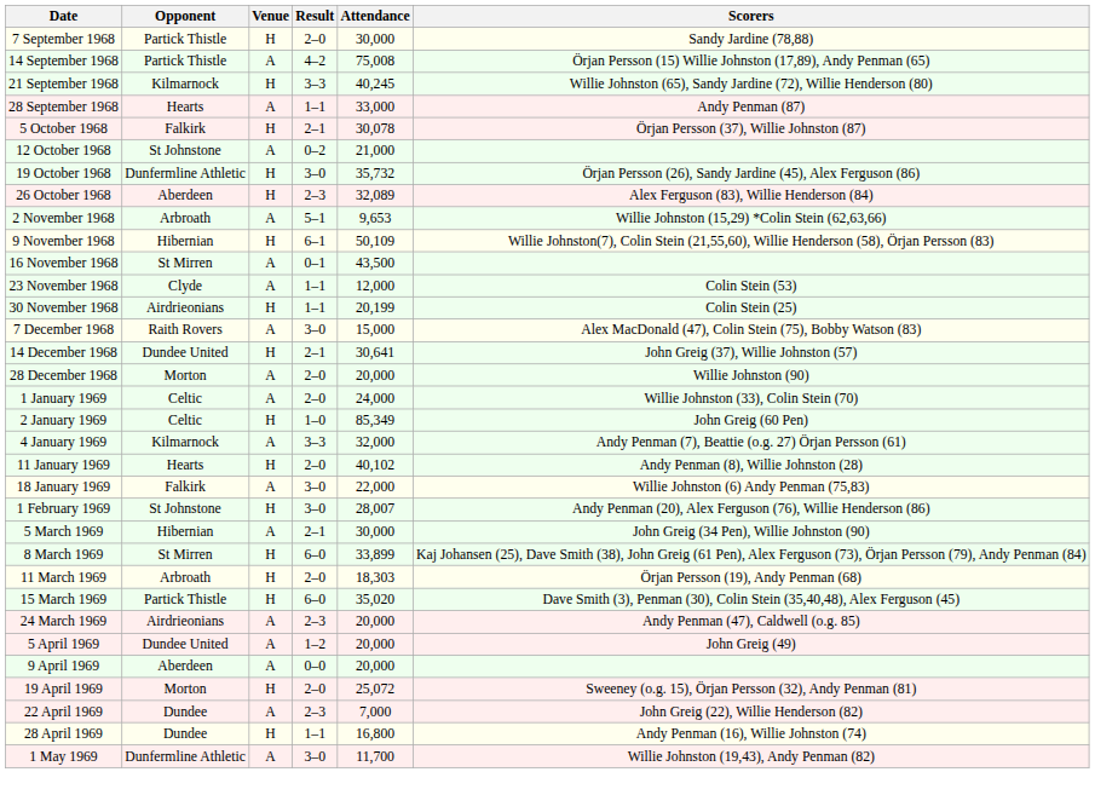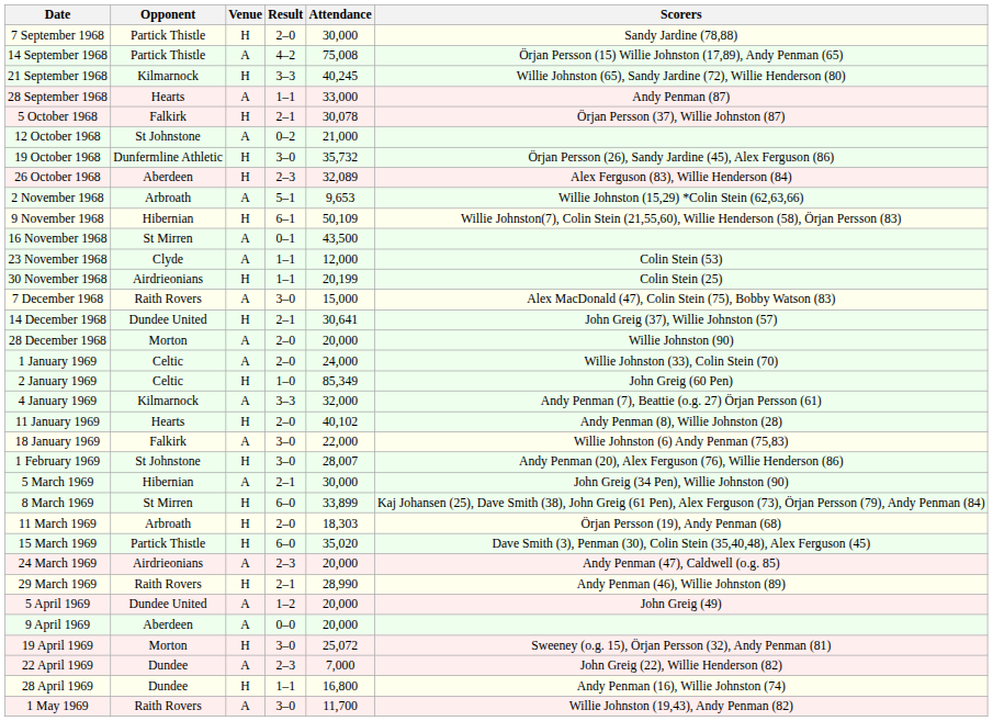 <table class="wikitable sortable" style="font-size:100%; text-align:center">
 <tr>
 <th>Date</th>
 <th>Opponent</th>
 <th>Venue</th>
 <th>Result</th>
 <th>Attendance</th>
 <th>Scorers</th>
 </tr>
 <tr bgcolor = "#FFFFEE">
 <td>7 September 1968</td>
 <td>Partick Thistle</td>
 <td>H</td>
 <td>2–0</td>
 <td>30,000</td>
 <td>Sandy Jardine (78,88)</td>
 </tr>
 <tr bgcolor = "#EEFFEE">
 <td>14 September 1968</td>
 <td>Partick Thistle</td>
 <td>A</td>
 <td>4–2</td>
 <td>75,008</td>
 <td>Örjan Persson (15) Willie Johnston (17,89), Andy Penman (65)</td>
 </tr>
 <tr bgcolor = "#EEFFEE">
 <td>21 September 1968</td>
 <td>Kilmarnock</td>
 <td>H</td>
 <td>3–3</td>
 <td>40,245</td>
 <td>Willie Johnston (65), Sandy Jardine (72), Willie Henderson (80)</td>
 </tr>
 <tr bgcolor = "#FFEEEE">
 <td>28 September 1968</td>
 <td>Hearts</td>
 <td>A</td>
 <td>1–1</td>
 <td>33,000</td>
 <td>Andy Penman (87)</td>
 </tr>
 <tr bgcolor = "#FFEEEE">
 <td>5 October 1968</td>
 <td>Falkirk</td>
 <td>H</td>
 <td>2–1</td>
 <td>30,078</td>
 <td>Örjan Persson (37), Willie Johnston (87)</td>
 </tr>
 <tr bgcolor = "#EEFFEE">
 <td>12 October 1968</td>
 <td>St Johnstone</td>
 <td>A</td>
 <td>0–2</td>
 <td>21,000</td>
 <td></td>
 </tr>
 <tr bgcolor = "#EEFFEE">
 <td>19 October 1968</td>
 <td>Dunfermline Athletic</td>
 <td>H</td>
 <td>3–0</td>
 <td>35,732</td>
 <td>Örjan Persson (26), Sandy Jardine (45), Alex Ferguson (86)</td>
 </tr>
 <tr bgcolor = "#FFEEEE">
 <td>26 October 1968</td>
 <td>Aberdeen</td>
 <td>H</td>
 <td>2–3</td>
 <td>32,089</td>
 <td>Alex Ferguson (83), Willie Henderson (84)</td>
 </tr>
 <tr bgcolor = "#EEFFEE">
 <td>2 November 1968</td>
 <td>Arbroath</td>
 <td>A</td>
 <td>5–1</td>
 <td>9,653</td>
 <td>Willie Johnston (15,29) *Colin Stein (62,63,66)</td>
 </tr>
 <tr bgcolor = "#FFFFEE">
 <td>9 November 1968</td>
 <td>Hibernian</td>
 <td>H</td>
 <td>6–1</td>
 <td>50,109</td>
 <td>Willie Johnston(7), Colin Stein (21,55,60), Willie Henderson (58), Örjan Persson (83)</td>
 </tr>
 <tr bgcolor = "#EEFFEE">
 <td>16 November 1968</td>
 <td>St Mirren</td>
 <td>A</td>
 <td>0–1</td>
 <td>43,500</td>
 <td></td>
 </tr>
 <tr bgcolor = "#EEFFEE">
 <td>23 November 1968</td>
 <td>Clyde</td>
 <td>A</td>
 <td>1–1</td>
 <td>12,000</td>
 <td>Colin Stein (53)</td>
 </tr>
 <tr bgcolor = "#EEFFEE">
 <td>30 November 1968</td>
 <td>Airdrieonians</td>
 <td>H</td>
 <td>1–1</td>
 <td>20,199</td>
 <td>Colin Stein (25)</td>
 </tr>
 <tr bgcolor = "#FFFFEE">
 <td>7 December 1968</td>
 <td>Raith Rovers</td>
 <td>A</td>
 <td>3–0</td>
 <td>15,000</td>
 <td>Alex MacDonald (47), Colin Stein (75), Bobby Watson (83)</td>
 </tr>
 <tr bgcolor = "#EEFFEE">
 <td>14 December 1968</td>
 <td>Dundee United</td>
 <td>H</td>
 <td>2–1</td>
 <td>30,641</td>
 <td>John Greig (37), Willie Johnston (57)</td>
 </tr>
 <tr bgcolor = "#EEFFEE">
 <td>28 December 1968</td>
 <td>Morton</td>
 <td>A</td>
 <td>2–0</td>
 <td>20,000</td>
 <td>Willie Johnston (90)</td>
 </tr>
 <tr bgcolor = "#EEFFEE">
 <td>1 January 1969</td>
 <td>Celtic</td>
 <td>A</td>
 <td>2–0</td>
 <td>24,000</td>
 <td>Willie Johnston (33), Colin Stein (70)</td>
 </tr>
 <tr bgcolor = "#EEFFEE">
 <td>2 January 1969</td>
 <td>Celtic</td>
 <td>H</td>
 <td>1–0</td>
 <td>85,349</td>
 <td>John Greig (60 Pen)</td>
 </tr>
 <tr bgcolor = "#EEFFEE">
 <td>4 January 1969</td>
 <td>Kilmarnock</td>
 <td>A</td>
 <td>3–3</td>
 <td>32,000</td>
 <td>Andy Penman (7), Beattie (o.g. 27) Örjan Persson (61)</td>
 </tr>
 <tr bgcolor = "#EEFFEE">
 <td>11 January 1969</td>
 <td>Hearts</td>
 <td>H</td>
 <td>2–0</td>
 <td>40,102</td>
 <td>Andy Penman (8), Willie Johnston (28)</td>
 </tr>
 <tr bgcolor = "#FFFFEE">
 <td>18 January 1969</td>
 <td>Falkirk</td>
 <td>A</td>
 <td>3–0</td>
 <td>22,000</td>
 <td>Willie Johnston (6) Andy Penman (75,83)</td>
 </tr>
 <tr bgcolor = "#EEFFEE">
 <td>1 February 1969</td>
 <td>St Johnstone</td>
 <td>H</td>
 <td>3–0</td>
 <td>28,007</td>
 <td>Andy Penman (20), Alex Ferguson (76), Willie Henderson (86)</td>
 </tr>
 <tr bgcolor = "#EEFFEE">
 <td>5 March 1969</td>
 <td>Hibernian</td>
 <td>A</td>
 <td>2–1</td>
 <td>30,000</td>
 <td>John Greig (34 Pen), Willie Johnston (90)</td>
 </tr>
 <tr bgcolor = "#EEFFEE">
 <td>8 March 1969</td>
 <td>St Mirren</td>
 <td>H</td>
 <td>6–0</td>
 <td>33,899</td>
 <td>Kaj Johansen (25), Dave Smith (38), John Greig (61 Pen), Alex Ferguson (73), Örjan Persson (79), Andy Penman (84)</td>
 </tr>
 <tr bgcolor = "#FFFFEE">
 <td>11 March 1969</td>
 <td>Arbroath</td>
 <td>H</td>
 <td>2–0</td>
 <td>18,303</td>
 <td>Örjan Persson (19), Andy Penman (68)</td>
 </tr>
 <tr bgcolor = "#EEFFEE">
 <td>15 March 1969</td>
 <td>Partick Thistle</td>
 <td>H</td>
 <td>6–0</td>
 <td>35,020</td>
 <td>Dave Smith (3), Penman (30), Colin Stein (35,40,48), Alex Ferguson (45)</td>
 </tr>
 <tr bgcolor = "#FFEEEE">
 <td>24 March 1969</td>
 <td>Airdrieonians</td>
 <td>A</td>
 <td>2–3</td>
 <td>20,000</td>
 <td>Andy Penman (47), Caldwell (o.g. 85)</td>
 </tr>
+<tr bgcolor = "#FFFFEE">
+<td>29 March 1969</td>
+<td>Raith Rovers</td>
+<td>H</td>
+<td>2–1</td>
+<td>28,990</td>
+<td>Andy Penman (46), Willie Johnston (89)</td>
+</tr>
 <tr bgcolor = "#FFEEEE">
 <td>5 April 1969</td>
 <td>Dundee United</td>
 <td>A</td>
 <td>1–2</td>
 <td>20,000</td>
 <td>John Greig (49)</td>
 </tr>
 <tr bgcolor = "#EEFFEE">
 <td>9 April 1969</td>
 <td>Aberdeen</td>
 <td>A</td>
 <td>0–0</td>
 <td>20,000</td>
 <td></td>
 </tr>
 <tr bgcolor = "#FFEEEE">
 <td>19 April 1969</td>
 <td>Morton</td>
 <td>H</td>
-<td>2–0</td>
+<td>3–0</td>
 <td>25,072</td>
 <td>Sweeney (o.g. 15), Örjan Persson (32), Andy Penman (81)</td>
 </tr>
 <tr bgcolor = "#FFEEEE">
 <td>22 April 1969</td>
 <td>Dundee</td>
 <td>A</td>
 <td>2–3</td>
 <td>7,000</td>
 <td>John Greig (22), Willie Henderson (82)</td>
 </tr>
 <tr bgcolor = "#FFFFEE">
 <td>28 April 1969</td>
 <td>Dundee</td>
 <td>H</td>
 <td>1–1</td>
 <td>16,800</td>
 <td>Andy Penman (16), Willie Johnston (74)</td>
 </tr>
 <tr bgcolor = "#FFEEEE">
 <td>1 May 1969</td>
-<td>Dunfermline Athletic</td>
+<td>Raith Rovers</td>
 <td>A</td>
 <td>3–0</td>
 <td>11,700</td>
 <td>Willie Johnston (19,43), Andy Penman (82)</td>
 </tr>
 </table>
